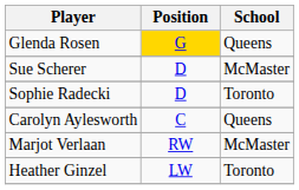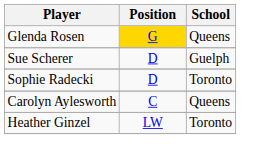 <table class="wikitable">
 <tr>
 <th>Player</th>
 <th>  Position  </th>
 <th>School</th>
 </tr>
 <tr>
 <td>Glenda Rosen</td>
 <td align=center style="background: gold;"><a href='#'>G</a></td>
 <td>Queens</td>
 </tr>
 <tr>
 </tr>
 <tr>
 <td>Sue Scherer</td>
 <td align=center><a href='#'>D</a></td>
-<td>McMaster</td>
+<td>Guelph</td>
 </tr>
 <tr>
 </tr>
 <tr>
 <td>Sophie Radecki</td>
 <td align=center><a href='#'>D</a></td>
 <td>Toronto</td>
 </tr>
 <tr>
 </tr>
 <tr>
 <td>Carolyn Aylesworth</td>
 <td align=center><a href='#'>C</a></td>
 <td>Queens</td>
 </tr>
 <tr>
 </tr>
 <tr>
-<td>Marjot Verlaan</td>
-<td align=center><a href='#'>RW</a></td>
-<td>McMaster</td>
-</tr>
-<tr>
 </tr>
 <tr>
 <td>Heather Ginzel</td>
 <td align=center><a href='#'>LW</a></td>
 <td>Toronto</td>
 </tr>
 <tr>
 </tr>
 </table>
